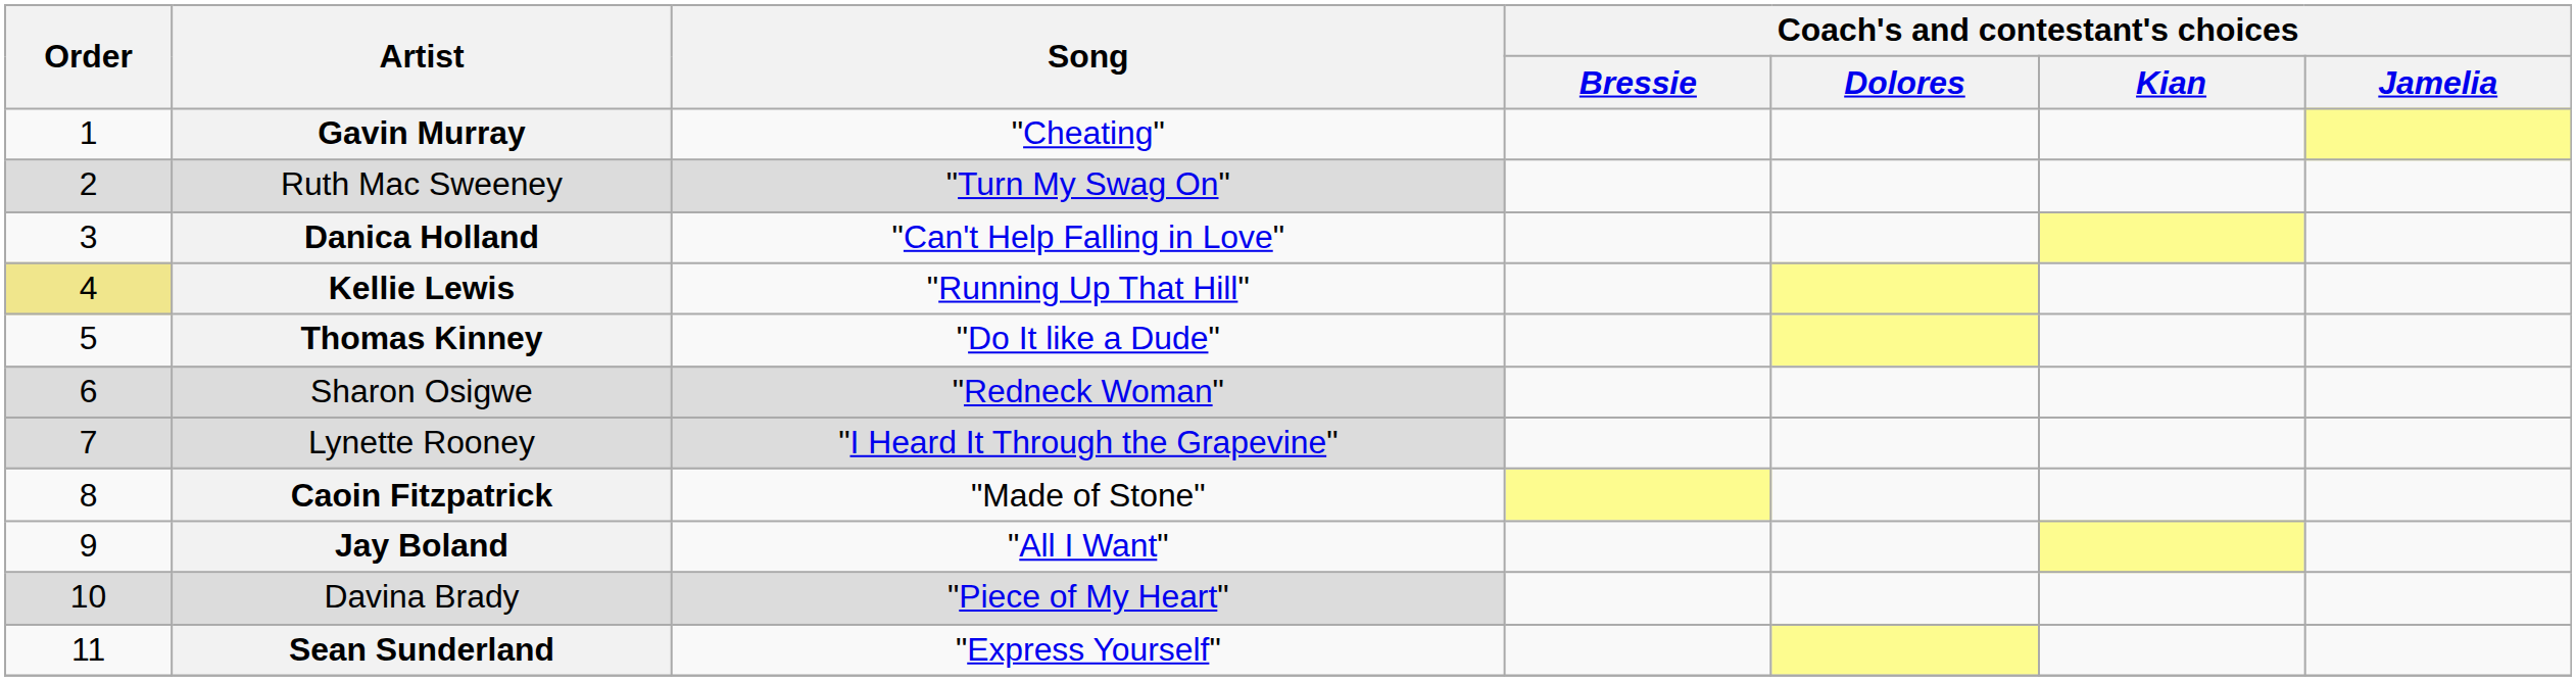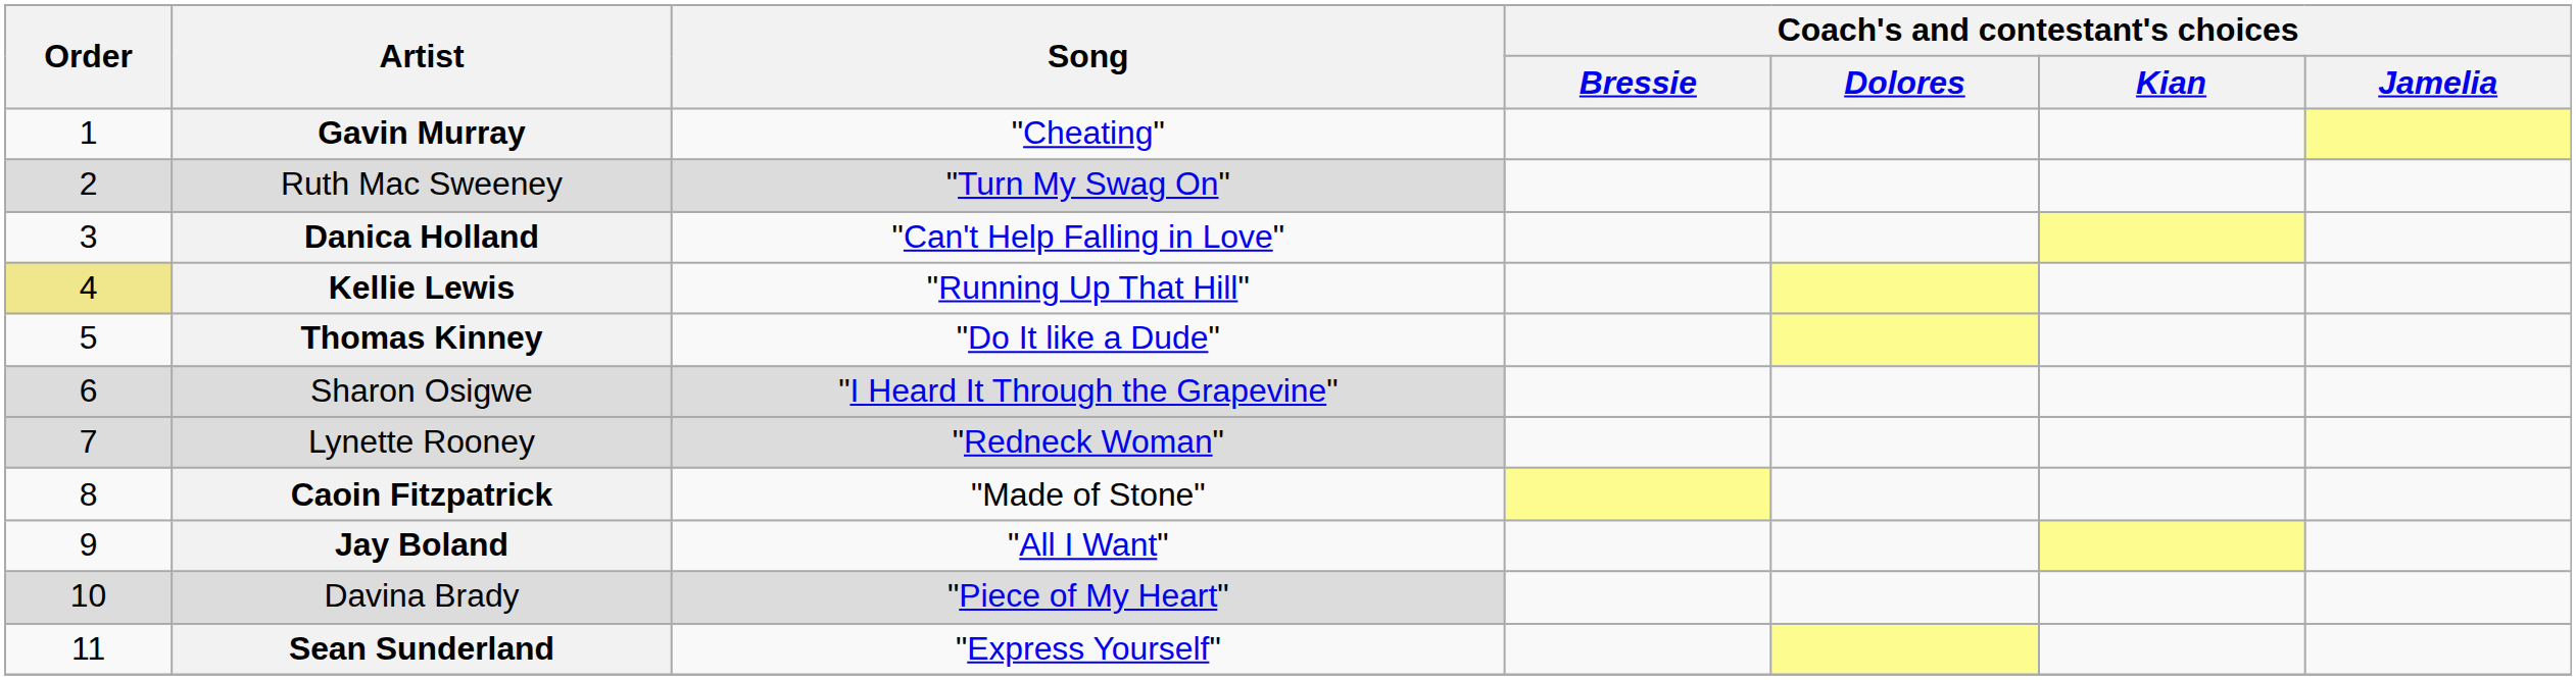 <table class="wikitable" style="text-align:center; width:100%;">
 <tr>
 <th scope="col" rowspan="2" width="5%">Order</th>
 <th scope="col" rowspan="2" width="15%">Artist</th>
 <th scope="col" rowspan="2" width="25%">Song</th>
 <th scope="col" colspan="4" width="32%">Coach's and contestant's choices</th>
 </tr>
 <tr>
 <th width="8%"><em><a href='#'>Bressie</a></em></th>
 <th width="8%"><em><a href='#'>Dolores</a></em></th>
 <th width="8%"><em><a href='#'>Kian</a></em></th>
 <th width="8%"><em><a href='#'>Jamelia</a></em></th>
 </tr>
 <tr>
 <td>1</td>
 <th scope="row">Gavin Murray</th>
 <td>"<a href='#'>Cheating</a>"</td>
 <td></td>
 <td></td>
 <td><strong></strong></td>
 <td style="background-color:#fdfc8f;"><strong></strong></td>
 </tr>
 <tr>
 <td style="background-color:#DCDCDC;">2</td>
 <td style="background-color:#DCDCDC;">Ruth Mac Sweeney</td>
 <td style="background-color:#DCDCDC;">"<a href='#'>Turn My Swag On</a>"</td>
 <td></td>
 <td></td>
 <td></td>
 <td></td>
 </tr>
 <tr>
 <td>3</td>
 <th scope="row">Danica Holland</th>
 <td>"<a href='#'>Can't Help Falling in Love</a>"</td>
 <td></td>
 <td></td>
 <td style="background-color:#fdfc8f;"><strong></strong></td>
 <td><strong></strong></td>
 </tr>
 <tr>
 <td style="background: khaki;">4</td>
 <th scope="row">Kellie Lewis</th>
 <td>"<a href='#'>Running Up That Hill</a>"</td>
 <td></td>
 <td style="background-color:#fdfc8f;"><strong></strong></td>
 <td><strong></strong></td>
 <td><strong></strong></td>
 </tr>
 <tr>
 <td>5</td>
 <th scope="row">Thomas Kinney</th>
 <td>"<a href='#'>Do It like a Dude</a>"</td>
 <td></td>
 <td style="background-color:#fdfc8f;"><strong></strong></td>
 <td><strong></strong></td>
 <td></td>
 </tr>
 <tr>
 <td style="background-color:#DCDCDC;">6</td>
 <td style="background-color:#DCDCDC;">Sharon Osigwe</td>
-<td style="background-color:#DCDCDC;">"<a href='#'>Redneck Woman</a>"</td>
+<td style="background-color:#DCDCDC;">"<a href='#'>I Heard It Through the Grapevine</a>"</td>
 <td></td>
 <td></td>
 <td></td>
 <td></td>
 </tr>
 <tr>
 <td style="background-color:#DCDCDC;">7</td>
 <td style="background-color:#DCDCDC;">Lynette Rooney</td>
-<td style="background-color:#DCDCDC;">"<a href='#'>I Heard It Through the Grapevine</a>"</td>
+<td style="background-color:#DCDCDC;">"<a href='#'>Redneck Woman</a>"</td>
 <td></td>
 <td></td>
 <td></td>
 <td></td>
 </tr>
 <tr>
 <td>8</td>
 <th scope="row">Caoin Fitzpatrick</th>
 <td>"Made of Stone"</td>
 <td style="background-color:#fdfc8f;"><strong></strong></td>
 <td><strong></strong></td>
 <td><strong></strong></td>
 <td></td>
 </tr>
 <tr>
 <td>9</td>
 <th scope="row">Jay Boland</th>
 <td>"<a href='#'>All I Want</a>"</td>
 <td><strong></strong></td>
 <td><strong></strong></td>
 <td style="background-color:#fdfc8f;"><strong></strong></td>
 <td><strong></strong></td>
 </tr>
 <tr>
 <td style="background-color:#DCDCDC;">10</td>
 <td style="background-color:#DCDCDC;">Davina Brady</td>
 <td style="background-color:#DCDCDC;">"<a href='#'>Piece of My Heart</a>"</td>
 <td></td>
 <td></td>
 <td></td>
 <td></td>
 </tr>
 <tr>
 <td>11</td>
 <th>Sean Sunderland</th>
 <td>"<a href='#'>Express Yourself</a>"</td>
 <td></td>
 <td style="background-color:#fdfc8f;"><strong></strong></td>
 <td><strong></strong></td>
 <td></td>
 </tr>
 <tr>
 </tr>
 </table>
